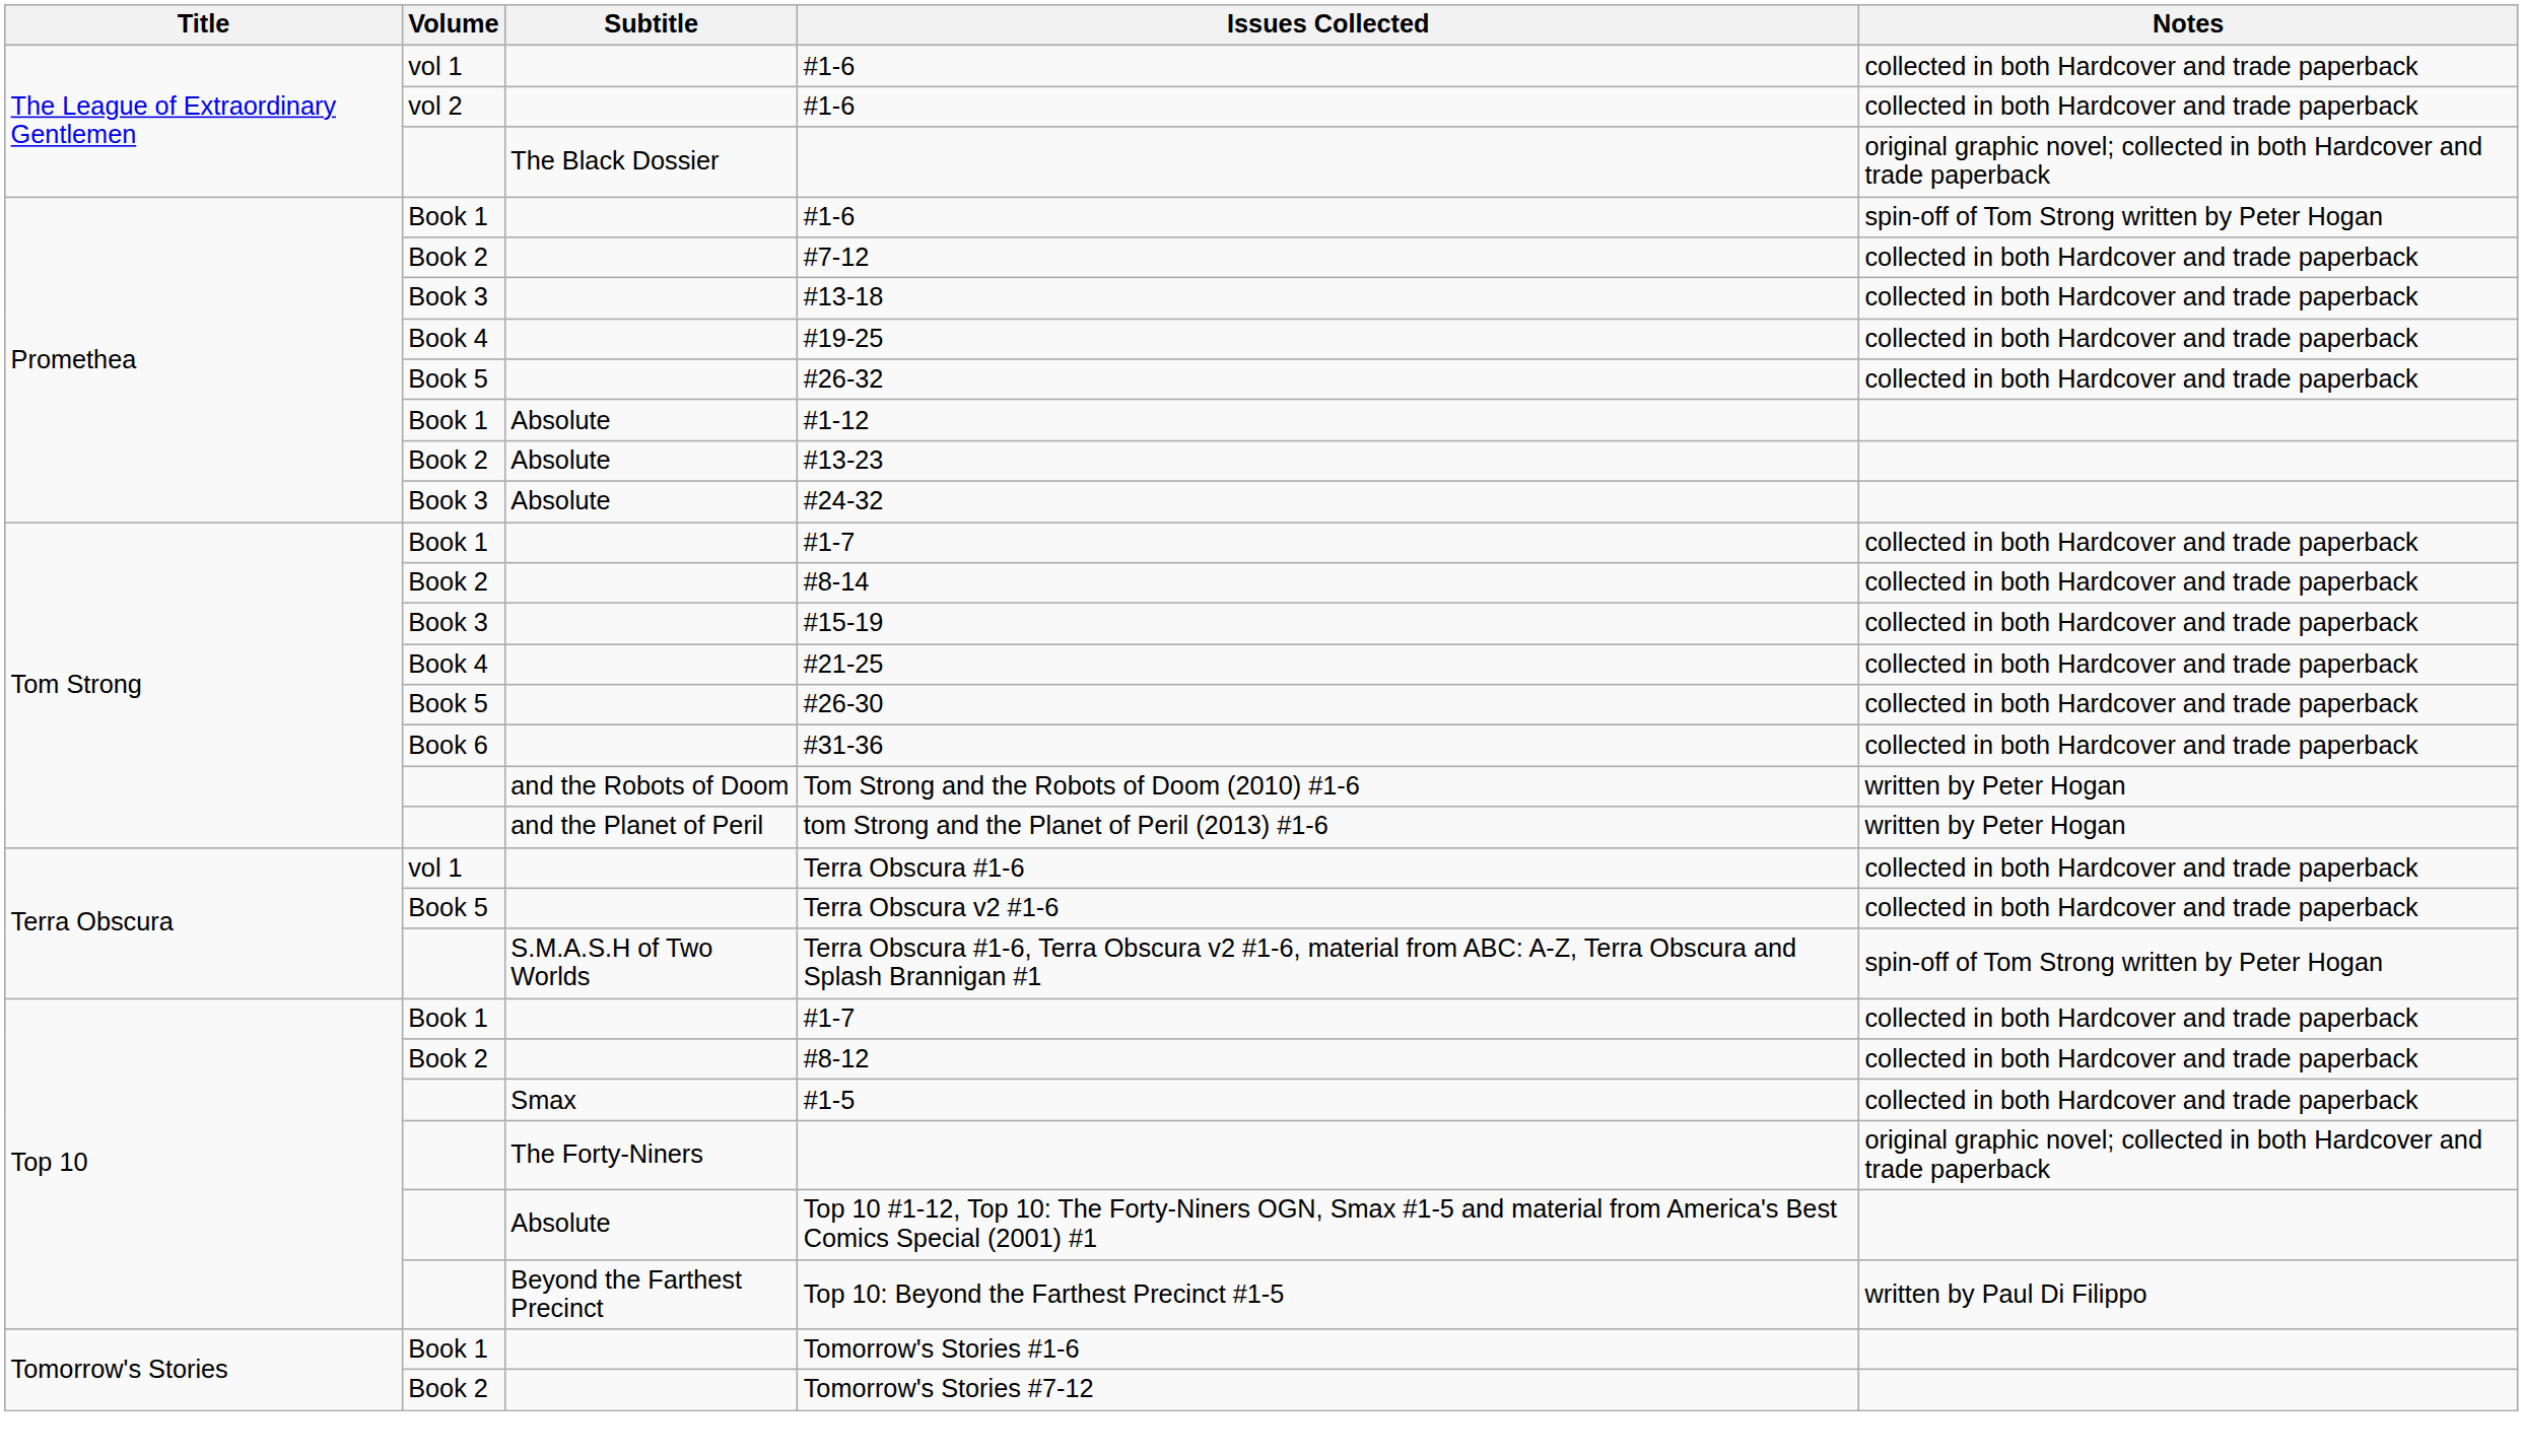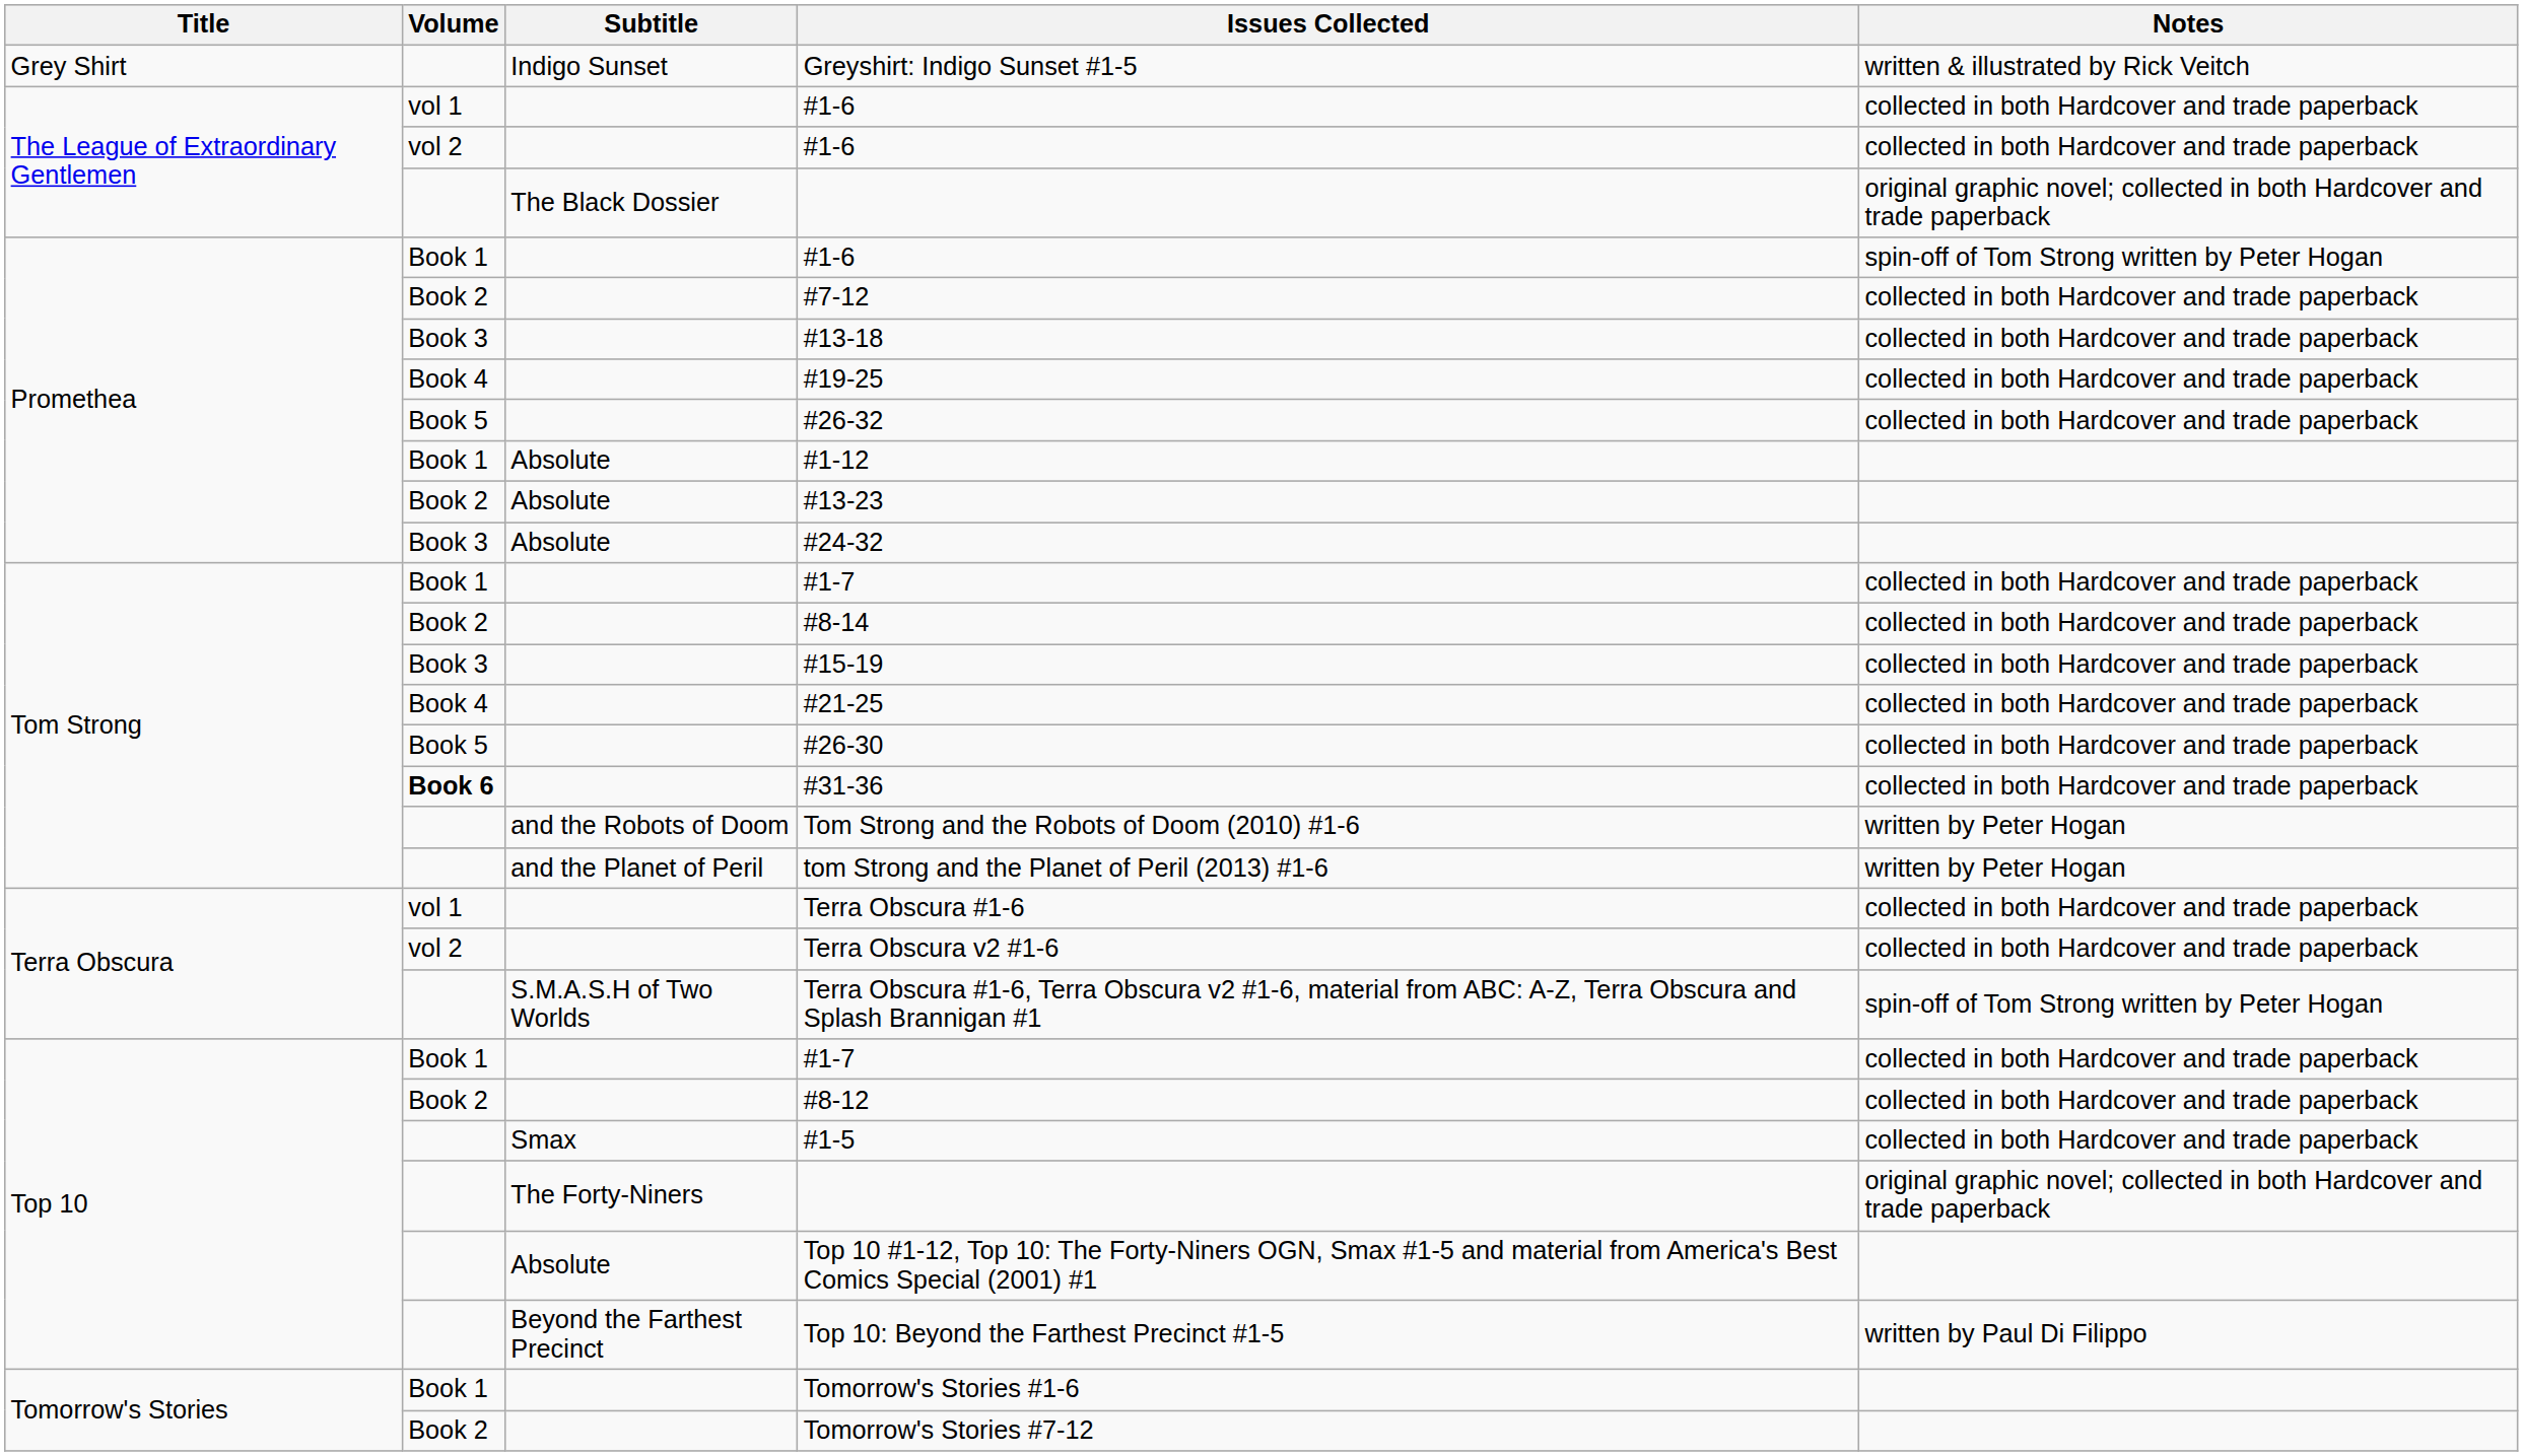 <table class="wikitable">
 <tr>
 <th>Title</th>
 <th>Volume</th>
 <th>Subtitle</th>
 <th>Issues Collected</th>
 <th>Notes</th>
+</tr>
+<tr>
+<td>Grey Shirt</td>
+<td></td>
+<td>Indigo Sunset</td>
+<td>Greyshirt: Indigo Sunset #1-5</td>
+<td>written & illustrated by Rick Veitch</td>
 </tr>
 <tr>
 <td rowspan="3"><a href='#'>The League of Extraordinary Gentlemen</a></td>
 <td>vol 1</td>
 <td></td>
 <td>#1-6</td>
 <td>collected in both Hardcover and trade paperback</td>
 </tr>
 <tr>
 <td>vol 2</td>
 <td></td>
 <td>#1-6</td>
 <td>collected in both Hardcover and trade paperback</td>
 </tr>
 <tr>
 <td></td>
 <td>The Black Dossier</td>
 <td></td>
 <td>original graphic novel; collected in both Hardcover and trade paperback</td>
 </tr>
 <tr>
 <td rowspan="8">Promethea</td>
 <td>Book 1</td>
 <td></td>
 <td>#1-6</td>
 <td>spin-off of Tom Strong written by Peter Hogan</td>
 </tr>
 <tr>
 <td>Book 2</td>
 <td></td>
 <td>#7-12</td>
 <td>collected in both Hardcover and trade paperback</td>
 </tr>
 <tr>
 <td>Book 3</td>
 <td></td>
 <td>#13-18</td>
 <td>collected in both Hardcover and trade paperback</td>
 </tr>
 <tr>
 <td>Book 4</td>
 <td></td>
 <td>#19-25</td>
 <td>collected in both Hardcover and trade paperback</td>
 </tr>
 <tr>
 <td>Book 5</td>
 <td></td>
 <td>#26-32</td>
 <td>collected in both Hardcover and trade paperback</td>
 </tr>
 <tr>
 <td>Book 1</td>
 <td>Absolute</td>
 <td>#1-12</td>
 <td></td>
 </tr>
 <tr>
 <td>Book 2</td>
 <td>Absolute</td>
 <td>#13-23</td>
 <td></td>
 </tr>
 <tr>
 <td>Book 3</td>
 <td>Absolute</td>
 <td>#24-32</td>
 <td></td>
 </tr>
 <tr>
 <td rowspan="8">Tom Strong</td>
 <td>Book 1</td>
 <td></td>
 <td>#1-7</td>
 <td>collected in both Hardcover and trade paperback</td>
 </tr>
 <tr>
 <td>Book 2</td>
 <td></td>
 <td>#8-14</td>
 <td>collected in both Hardcover and trade paperback</td>
 </tr>
 <tr>
 <td>Book 3</td>
 <td></td>
 <td>#15-19</td>
 <td>collected in both Hardcover and trade paperback</td>
 </tr>
 <tr>
 <td>Book 4</td>
 <td></td>
 <td>#21-25</td>
 <td>collected in both Hardcover and trade paperback</td>
 </tr>
 <tr>
 <td>Book 5</td>
 <td></td>
 <td>#26-30</td>
 <td>collected in both Hardcover and trade paperback</td>
 </tr>
 <tr>
-<td>Book 6</td>
+<td><strong>Book 6</strong></td>
 <td></td>
 <td>#31-36</td>
 <td>collected in both Hardcover and trade paperback</td>
 </tr>
 <tr>
 <td></td>
 <td>and the Robots of Doom</td>
 <td>Tom Strong and the Robots of Doom (2010) #1-6</td>
 <td>written by Peter Hogan</td>
 </tr>
 <tr>
 <td></td>
 <td>and the Planet of Peril</td>
 <td>tom Strong and the Planet of Peril (2013) #1-6</td>
 <td>written by Peter Hogan</td>
 </tr>
 <tr>
 <td rowspan="3">Terra Obscura</td>
 <td>vol 1</td>
 <td></td>
 <td>Terra Obscura #1-6</td>
 <td>collected in both Hardcover and trade paperback</td>
 </tr>
 <tr>
-<td>Book 5</td>
+<td>vol 2</td>
 <td></td>
 <td>Terra Obscura v2 #1-6</td>
 <td>collected in both Hardcover and trade paperback</td>
 </tr>
 <tr>
 <td></td>
 <td>S.M.A.S.H of Two Worlds</td>
 <td>Terra Obscura #1-6, Terra Obscura v2 #1-6, material from ABC: A-Z, Terra Obscura and Splash Brannigan #1</td>
 <td>spin-off of Tom Strong written by Peter Hogan</td>
 </tr>
 <tr>
 <td rowspan="6">Top 10</td>
 <td>Book 1</td>
 <td></td>
 <td>#1-7</td>
 <td>collected in both Hardcover and trade paperback</td>
 </tr>
 <tr>
 <td>Book 2</td>
 <td></td>
 <td>#8-12</td>
 <td>collected in both Hardcover and trade paperback</td>
 </tr>
 <tr>
 <td></td>
 <td>Smax</td>
 <td>#1-5</td>
 <td>collected in both Hardcover and trade paperback</td>
 </tr>
 <tr>
 <td></td>
 <td>The Forty-Niners</td>
 <td></td>
 <td>original graphic novel; collected in both Hardcover and trade paperback</td>
 </tr>
 <tr>
 <td></td>
 <td>Absolute</td>
 <td>Top 10 #1-12, Top 10: The Forty-Niners OGN, Smax #1-5 and material from America's Best Comics Special (2001) #1</td>
 <td></td>
 </tr>
 <tr>
 <td></td>
 <td>Beyond the Farthest Precinct</td>
 <td>Top 10: Beyond the Farthest Precinct #1-5</td>
 <td>written by Paul Di Filippo</td>
 </tr>
 <tr>
 <td rowspan="2">Tomorrow's Stories</td>
 <td>Book 1</td>
 <td></td>
 <td>Tomorrow's Stories #1-6</td>
 <td></td>
 </tr>
 <tr>
 <td>Book 2</td>
 <td></td>
 <td>Tomorrow's Stories #7-12</td>
 <td></td>
 </tr>
 </table>
